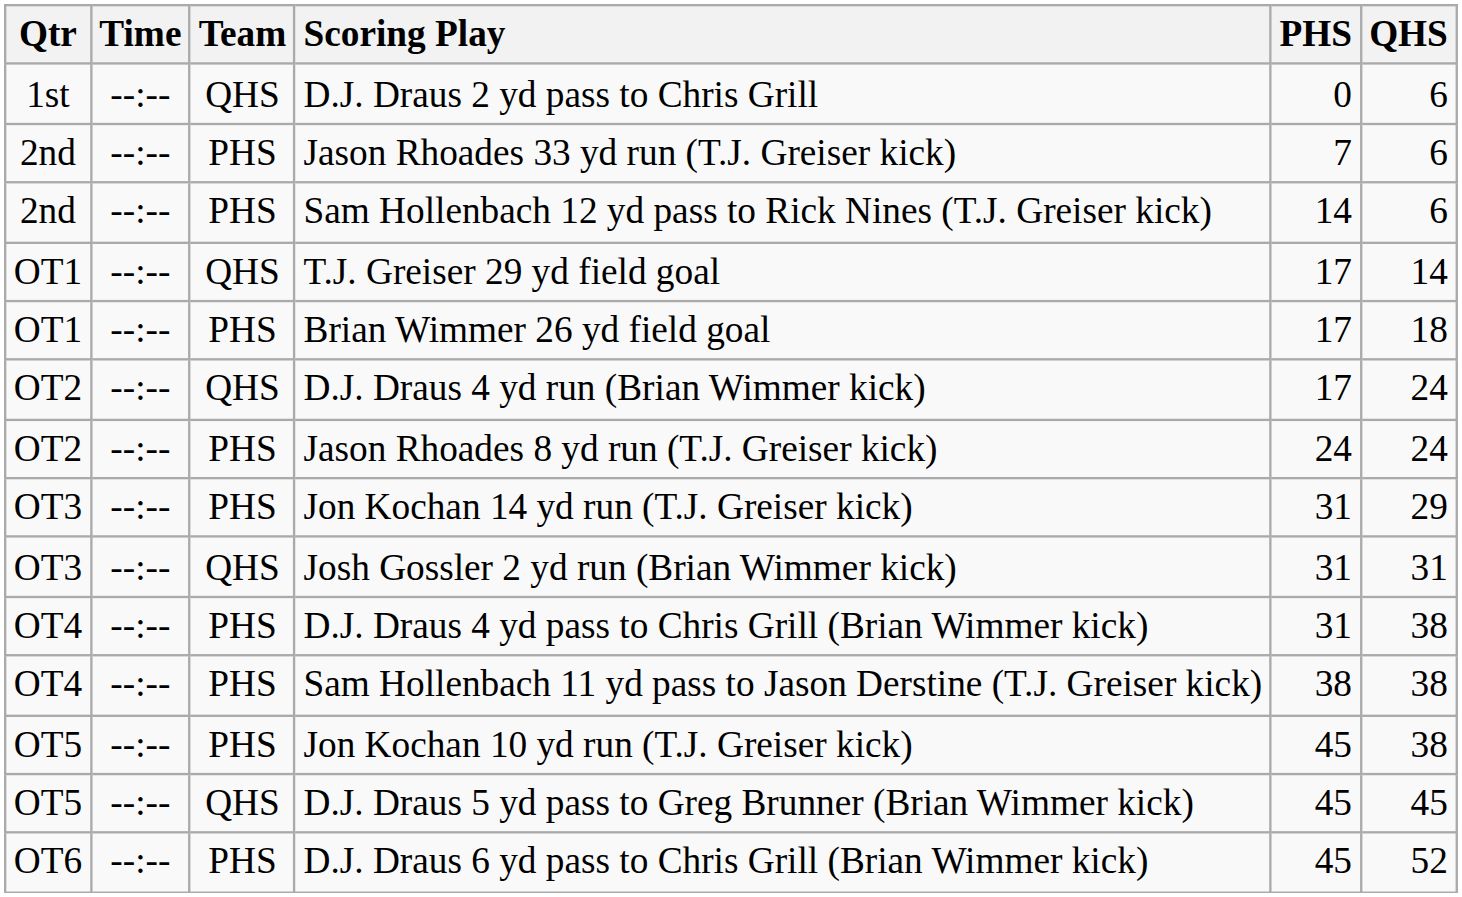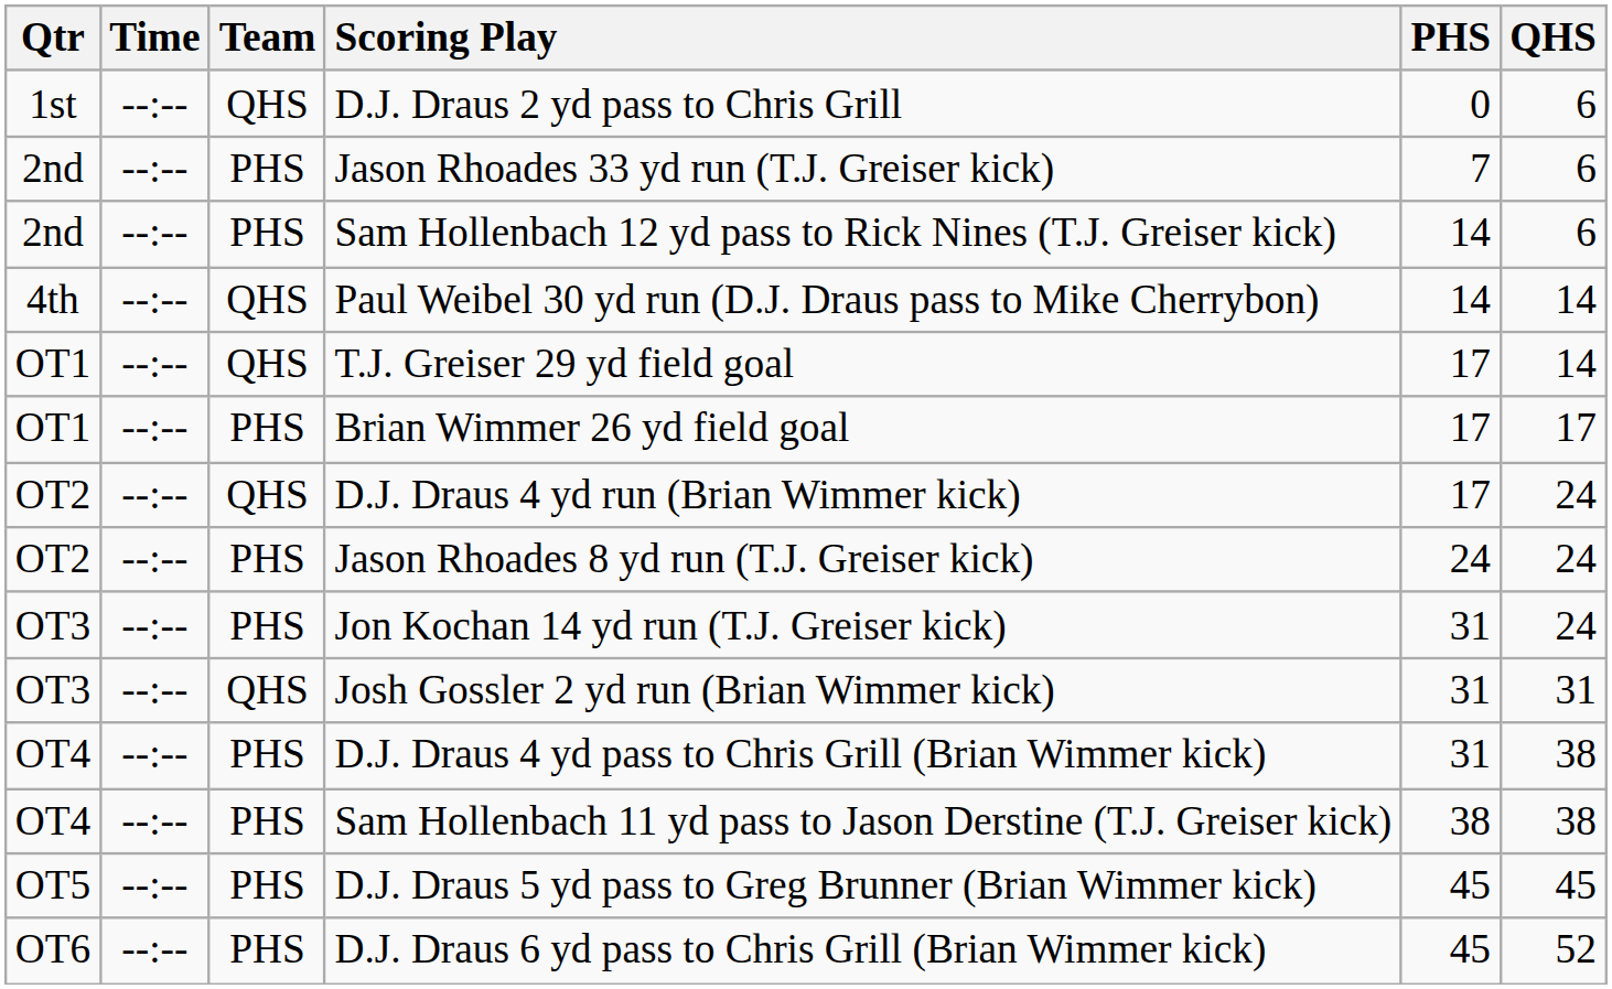 <table class="wikitable">
 <tr>
 <th style="text-align: center;">Qtr</th>
 <th style="text-align: center;">Time</th>
 <th style="text-align: center;">Team</th>
 <th style="text-align: left;">Scoring Play</th>
 <th style="text-align: right;">PHS</th>
 <th style="text-align: right;">QHS</th>
 </tr>
 <tr>
 <td style="text-align: center;">1st</td>
 <td style="text-align: center;">--:--</td>
 <td style="text-align: center;">QHS</td>
 <td style="text-align: left;">D.J. Draus 2 yd pass to Chris Grill</td>
 <td style="text-align: right;">0</td>
 <td style="text-align: right;">6</td>
 </tr>
 <tr>
 <td style="text-align: center;">2nd</td>
 <td style="text-align: center;">--:--</td>
 <td style="text-align: center;">PHS</td>
 <td style="text-align: left;">Jason Rhoades 33 yd run (T.J. Greiser kick)</td>
 <td style="text-align: right;">7</td>
 <td style="text-align: right;">6</td>
 </tr>
 <tr>
 <td style="text-align: center;">2nd</td>
 <td style="text-align: center;">--:--</td>
 <td style="text-align: center;">PHS</td>
 <td style="text-align: left;">Sam Hollenbach 12 yd pass to Rick Nines (T.J. Greiser kick)</td>
 <td style="text-align: right;">14</td>
 <td style="text-align: right;">6</td>
 </tr>
 <tr>
+<td style="text-align: center;">4th</td>
+<td style="text-align: center;">--:--</td>
+<td style="text-align: center;">QHS</td>
+<td style="text-align: left;">Paul Weibel 30 yd run (D.J. Draus pass to Mike Cherrybon)</td>
+<td style="text-align: right;">14</td>
+<td style="text-align: right;">14</td>
+</tr>
+<tr>
 <td style="text-align: center;">OT1</td>
 <td style="text-align: center;">--:--</td>
 <td style="text-align: center;">QHS</td>
 <td style="text-align: left;">T.J. Greiser 29 yd field goal</td>
 <td style="text-align: right;">17</td>
 <td style="text-align: right;">14</td>
 </tr>
 <tr>
 <td style="text-align: center;">OT1</td>
 <td style="text-align: center;">--:--</td>
 <td style="text-align: center;">PHS</td>
 <td style="text-align: left;">Brian Wimmer 26 yd field goal</td>
 <td style="text-align: right;">17</td>
-<td style="text-align: right;">18</td>
+<td style="text-align: right;">17</td>
 </tr>
 <tr>
 <td style="text-align: center;">OT2</td>
 <td style="text-align: center;">--:--</td>
 <td style="text-align: center;">QHS</td>
 <td style="text-align: left;">D.J. Draus 4 yd run (Brian Wimmer kick)</td>
 <td style="text-align: right;">17</td>
 <td style="text-align: right;">24</td>
 </tr>
 <tr>
 <td style="text-align: center;">OT2</td>
 <td style="text-align: center;">--:--</td>
 <td style="text-align: center;">PHS</td>
 <td style="text-align: left;">Jason Rhoades 8 yd run (T.J. Greiser kick)</td>
 <td style="text-align: right;">24</td>
 <td style="text-align: right;">24</td>
 </tr>
 <tr>
 <td style="text-align: center;">OT3</td>
 <td style="text-align: center;">--:--</td>
 <td style="text-align: center;">PHS</td>
 <td style="text-align: left;">Jon Kochan 14 yd run (T.J. Greiser kick)</td>
 <td style="text-align: right;">31</td>
-<td style="text-align: right;">29</td>
+<td style="text-align: right;">24</td>
 </tr>
 <tr>
 <td style="text-align: center;">OT3</td>
 <td style="text-align: center;">--:--</td>
 <td style="text-align: center;">QHS</td>
 <td style="text-align: left;">Josh Gossler 2 yd run (Brian Wimmer kick)</td>
 <td style="text-align: right;">31</td>
 <td style="text-align: right;">31</td>
 </tr>
 <tr>
 <td style="text-align: center;">OT4</td>
 <td style="text-align: center;">--:--</td>
 <td style="text-align: center;">PHS</td>
 <td style="text-align: left;">D.J. Draus 4 yd pass to Chris Grill (Brian Wimmer kick)</td>
 <td style="text-align: right;">31</td>
 <td style="text-align: right;">38</td>
 </tr>
 <tr>
 <td style="text-align: center;">OT4</td>
 <td style="text-align: center;">--:--</td>
 <td style="text-align: center;">PHS</td>
 <td style="text-align: left;">Sam Hollenbach 11 yd pass to Jason Derstine (T.J. Greiser kick)</td>
 <td style="text-align: right;">38</td>
 <td style="text-align: right;">38</td>
 </tr>
 <tr>
 <td style="text-align: center;">OT5</td>
 <td style="text-align: center;">--:--</td>
 <td style="text-align: center;">PHS</td>
-<td style="text-align: left;">Jon Kochan 10 yd run (T.J. Greiser kick)</td>
-<td style="text-align: right;">45</td>
-<td style="text-align: right;">38</td>
-</tr>
-<tr>
-<td style="text-align: center;">OT5</td>
-<td style="text-align: center;">--:--</td>
-<td style="text-align: center;">QHS</td>
 <td style="text-align: left;">D.J. Draus 5 yd pass to Greg Brunner (Brian Wimmer kick)</td>
 <td style="text-align: right;">45</td>
 <td style="text-align: right;">45</td>
 </tr>
 <tr>
 <td style="text-align: center;">OT6</td>
 <td style="text-align: center;">--:--</td>
 <td style="text-align: center;">PHS</td>
 <td style="text-align: left;">D.J. Draus 6 yd pass to Chris Grill (Brian Wimmer kick)</td>
 <td style="text-align: right;">45</td>
 <td style="text-align: right;">52</td>
 </tr>
 <tr>
 </tr>
 </table>
